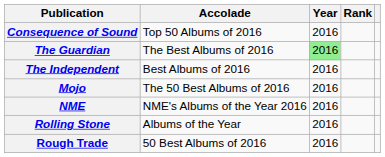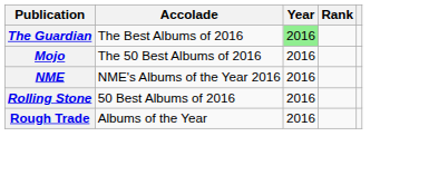 <table class="wikitable sortable plainrowheaders">
 <tr>
 <th>Publication</th>
 <th>Accolade</th>
 <th>Year</th>
 <th>Rank</th>
 <th class="unsortable"></th>
 </tr>
 <tr>
-<th scope="row"><em><a href='#'>Consequence of Sound</a></em></th>
-<td>Top 50 Albums of 2016</td>
-<td>2016</td>
-<td></td>
-<td></td>
-</tr>
-<tr>
 <th scope="row"><em><a href='#'>The Guardian</a></em></th>
 <td>The Best Albums of 2016</td>
 <td style="background: lightgreen;">2016</td>
-<td></td>
-<td></td>
-</tr>
-<tr>
-<th scope="row"><em><a href='#'>The Independent</a></em></th>
-<td>Best Albums of 2016</td>
-<td>2016</td>
 <td></td>
 <td></td>
 </tr>
 <tr>
 <th scope="row"><em><a href='#'>Mojo</a></em></th>
 <td>The 50 Best Albums of 2016</td>
 <td>2016</td>
 <td></td>
 <td></td>
 </tr>
 <tr>
 <th scope="row"><em><a href='#'>NME</a></em></th>
 <td>NME's Albums of the Year 2016</td>
 <td>2016</td>
 <td></td>
 <td></td>
 </tr>
 <tr>
 <th scope="row"><em><a href='#'>Rolling Stone</a></em></th>
-<td>Albums of the Year</td>
+<td>50 Best Albums of 2016</td>
 <td>2016</td>
 <td></td>
 <td></td>
 </tr>
 <tr>
 <th scope="row"><a href='#'>Rough Trade</a></th>
-<td>50 Best Albums of 2016</td>
+<td>Albums of the Year</td>
 <td>2016</td>
 <td></td>
 <td></td>
 </tr>
 </table>
